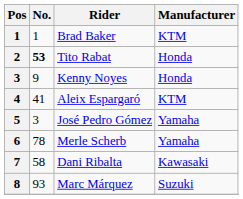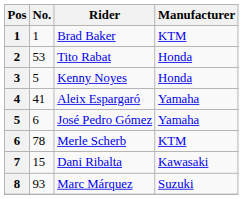 <table class="wikitable" style="font-size:95%">
 <tr>
 <th>Pos</th>
 <th>No.</th>
 <th>Rider</th>
 <th>Manufacturer</th>
 </tr>
 <tr>
 <th>1</th>
 <td>1</td>
 <td> <a href='#'>Brad Baker</a></td>
 <td><a href='#'>KTM</a></td>
 </tr>
 <tr>
 <th>2</th>
-<td><strong>53</strong></td>
+<td>53</td>
 <td> <a href='#'>Tito Rabat</a></td>
 <td><a href='#'>Honda</a></td>
 </tr>
 <tr>
 <th>3</th>
-<td>9</td>
+<td>5</td>
 <td> <a href='#'>Kenny Noyes</a></td>
 <td><a href='#'>Honda</a></td>
 </tr>
 <tr>
 <th>4</th>
 <td>41</td>
 <td> <a href='#'>Aleix Espargaró</a></td>
-<td><a href='#'>KTM</a></td>
+<td><a href='#'>Yamaha</a></td>
 </tr>
 <tr>
 <th>5</th>
-<td>3</td>
+<td>6</td>
 <td> <a href='#'>José Pedro Gómez</a></td>
 <td><a href='#'>Yamaha</a></td>
 </tr>
 <tr>
 <th>6</th>
 <td>78</td>
 <td> <a href='#'>Merle Scherb</a></td>
-<td><a href='#'>Yamaha</a></td>
+<td><a href='#'>KTM</a></td>
 </tr>
 <tr>
 <th>7</th>
-<td>58</td>
+<td>15</td>
 <td> <a href='#'>Dani Ribalta</a></td>
 <td><a href='#'>Kawasaki</a></td>
 </tr>
 <tr>
 <th>8</th>
 <td>93</td>
 <td> <a href='#'>Marc Márquez</a></td>
 <td><a href='#'>Suzuki</a></td>
 </tr>
 <tr>
 </tr>
 </table>
